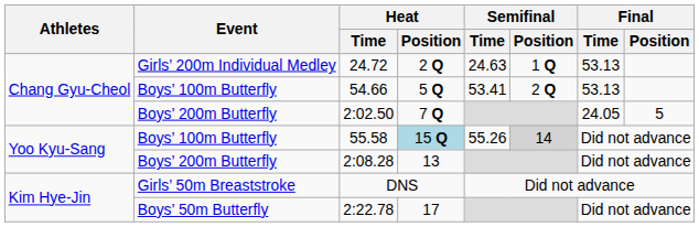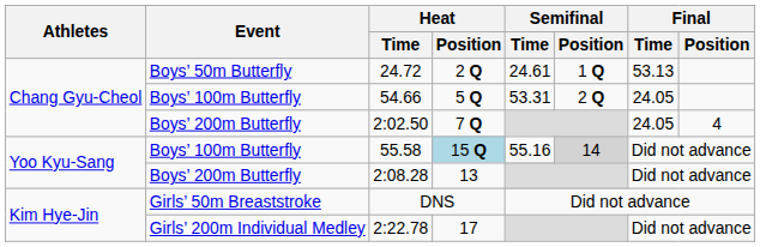 <table class="wikitable" border="1" style="font-size:90%">
 <tr>
 <th rowspan=2>Athletes</th>
 <th rowspan=2>Event</th>
 <th colspan=2>Heat</th>
 <th colspan=2>Semifinal</th>
 <th colspan=2>Final</th>
 </tr>
 <tr>
 <th>Time</th>
 <th>Position</th>
 <th>Time</th>
 <th>Position</th>
 <th>Time</th>
 <th>Position</th>
 </tr>
 <tr>
 <td rowspan=3><a href='#'>Chang Gyu-Cheol</a></td>
-<td><a href='#'>Girls’ 200m Individual Medley</a></td>
+<td><a href='#'>Boys’ 50m Butterfly</a></td>
 <td align=center>24.72</td>
 <td align=center>2 <strong>Q</strong></td>
-<td align=center>24.63</td>
+<td align=center>24.61</td>
 <td align=center>1 <strong>Q</strong></td>
 <td align=center>53.13</td>
 <td align=center></td>
 </tr>
 <tr>
 <td><a href='#'>Boys’ 100m Butterfly</a></td>
 <td align=center>54.66</td>
 <td align=center>5 <strong>Q</strong></td>
-<td align=center>53.41</td>
+<td align=center>53.31</td>
 <td align=center>2 <strong>Q</strong></td>
-<td align=center>53.13</td>
+<td align=center>24.05</td>
 <td align=center></td>
 </tr>
 <tr>
 <td><a href='#'>Boys’ 200m Butterfly</a></td>
 <td align=center>2:02.50</td>
 <td align=center>7 <strong>Q</strong></td>
 <td colspan=2 bgcolor=#DCDCDC></td>
 <td align=center>24.05</td>
-<td align=center>5</td>
+<td align=center>4</td>
 </tr>
 <tr>
 <td rowspan=2><a href='#'>Yoo Kyu-Sang</a></td>
 <td><a href='#'>Boys’ 100m Butterfly</a></td>
 <td align=center>55.58</td>
 <td align=center style="background: lightblue;">15 <strong>Q</strong></td>
-<td align=center>55.26</td>
+<td align=center>55.16</td>
 <td align=center style="background: lightgrey;">14</td>
 <td colspan="2" align=center>Did not advance</td>
 </tr>
 <tr>
 <td><a href='#'>Boys’ 200m Butterfly</a></td>
 <td align=center>2:08.28</td>
 <td align=center>13</td>
 <td colspan=2 bgcolor=#DCDCDC></td>
 <td colspan="2" align=center>Did not advance</td>
 </tr>
 <tr>
 <td rowspan=2><a href='#'>Kim Hye-Jin</a></td>
 <td><a href='#'>Girls’ 50m Breaststroke</a></td>
 <td colspan="2" align=center>DNS</td>
 <td colspan="4" align=center>Did not advance</td>
 </tr>
 <tr>
-<td><a href='#'>Boys’ 50m Butterfly</a></td>
+<td><a href='#'>Girls’ 200m Individual Medley</a></td>
 <td align=center>2:22.78</td>
 <td align=center>17</td>
 <td colspan=2 bgcolor=#DCDCDC></td>
 <td colspan="2" align=center>Did not advance</td>
 </tr>
 </table>
